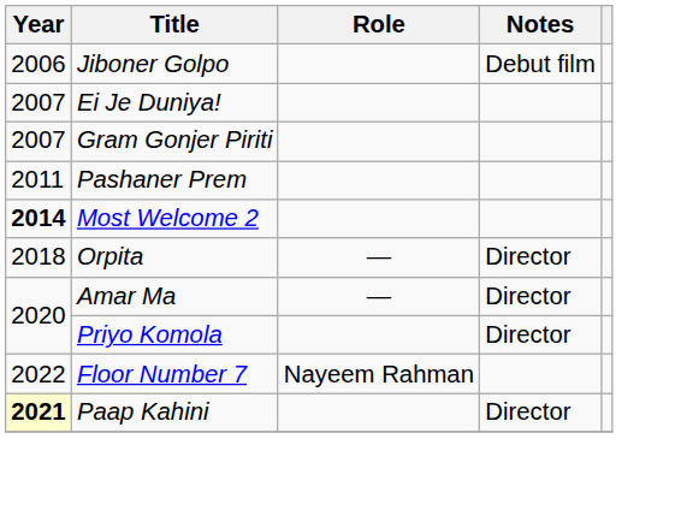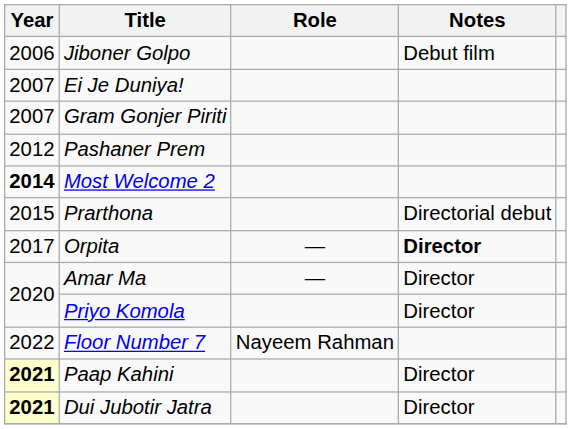 <table class="wikitable plainrowheaders sortable">
 <tr>
 <th>Year</th>
 <th>Title</th>
 <th>Role</th>
 <th>Notes</th>
 <th scope="col" ></th>
 </tr>
 <tr>
 <td>2006</td>
 <td><em>Jiboner Golpo</em></td>
 <td></td>
 <td>Debut film</td>
 <td></td>
 </tr>
 <tr>
 <td>2007</td>
 <td><em>Ei Je Duniya!</em></td>
 <td></td>
 <td></td>
 <td></td>
 </tr>
 <tr>
 <td>2007</td>
 <td><em>Gram Gonjer Piriti</em></td>
 <td></td>
 <td></td>
 <td></td>
 </tr>
 <tr>
-<td>2011</td>
+<td>2012</td>
 <td><em>Pashaner Prem</em></td>
 <td></td>
 <td></td>
 <td></td>
 </tr>
 <tr>
 <td><strong>2014</strong></td>
 <td><em><a href='#'>Most Welcome 2</a></em></td>
 <td></td>
 <td></td>
 <td></td>
 </tr>
 <tr>
-<td>2018</td>
+<td>2015</td>
+<td><em>Prarthona</em></td>
+<td></td>
+<td>Directorial debut</td>
+<td></td>
+</tr>
+<tr>
+<td>2017</td>
 <td><em>Orpita</em></td>
 <td align="center">—</td>
-<td>Director</td>
+<td><strong>Director</strong></td>
 <td></td>
 </tr>
 <tr>
 <td rowspan="2">2020</td>
 <td><em>Amar Ma</em></td>
 <td align="center">—</td>
 <td>Director</td>
 <td></td>
 </tr>
 <tr>
 <td><em><a href='#'>Priyo Komola</a></em></td>
 <td></td>
 <td>Director</td>
 <td></td>
 </tr>
 <tr>
 <td>2022</td>
 <td><em><a href='#'>Floor Number 7</a></em></td>
 <td>Nayeem Rahman</td>
 <td></td>
 <td></td>
 </tr>
 <tr>
 <th scope=row align="left" style="background:#FFFFCC;">2021</th>
 <td><em>Paap Kahini</em></td>
 <td></td>
 <td>Director</td>
 <td></td>
 </tr>
 <tr>
+<th scope=row align="left" style="background:#FFFFCC;">2021</th>
+<td><em>Dui Jubotir Jatra</em></td>
+<td></td>
+<td>Director</td>
+<td></td>
+</tr>
+<tr>
 </tr>
 </table>
